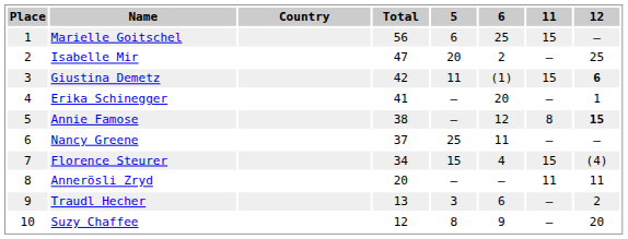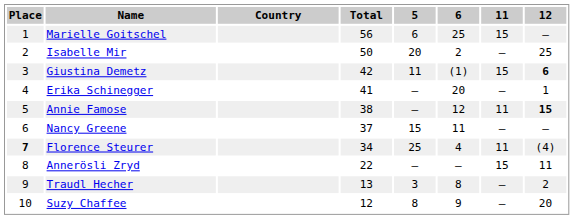 <table border="0" style="border: 1px solid #999; background-color:#FFFFFF; text-align:center; font-size:86%; line-height:15px;">
 <tr align="center" bgcolor="#CCCCCC">
 <th width=35>Place</th>
 <th width=170>Name</th>
 <th width=120>Country</th>
 <th width=50>Total</th>
 <th width=40>5</th>
 <th width=40>6</th>
 <th width=40>11</th>
 <th width=40>12</th>
 </tr>
 <tr bgcolor="#EFEFEF">
 <td>1</td>
 <td align="left"><a href='#'>Marielle Goitschel</a></td>
 <td align="left"></td>
 <td>56</td>
 <td>6</td>
 <td>25</td>
 <td>15</td>
 <td>–</td>
 </tr>
 <tr>
 <td>2</td>
 <td align="left"><a href='#'>Isabelle Mir</a></td>
 <td align="left"></td>
-<td>47</td>
+<td>50</td>
 <td>20</td>
 <td>2</td>
 <td>–</td>
 <td>25</td>
 </tr>
 <tr bgcolor="#EFEFEF">
 <td>3</td>
 <td align="left"><a href='#'>Giustina Demetz</a></td>
 <td align="left"></td>
 <td>42</td>
 <td>11</td>
 <td>(1)</td>
 <td>15</td>
 <td><strong>6</strong></td>
 </tr>
 <tr>
 <td>4</td>
 <td align="left"><a href='#'>Erika Schinegger</a></td>
 <td align="left"></td>
 <td>41</td>
 <td>–</td>
 <td>20</td>
 <td>–</td>
 <td>1</td>
 </tr>
 <tr bgcolor="#EFEFEF">
 <td>5</td>
 <td align="left"><a href='#'>Annie Famose</a></td>
 <td align="left"></td>
 <td>38</td>
 <td>–</td>
 <td>12</td>
-<td>8</td>
+<td>11</td>
 <td><strong>15</strong></td>
 </tr>
 <tr>
 <td>6</td>
 <td align="left"><a href='#'>Nancy Greene</a></td>
 <td align="left"></td>
 <td>37</td>
-<td>25</td>
+<td>15</td>
 <td>11</td>
 <td>–</td>
 <td>–</td>
 </tr>
 <tr bgcolor="#EFEFEF">
-<td>7</td>
+<td><strong>7</strong></td>
 <td align="left"><a href='#'>Florence Steurer</a></td>
 <td align="left"></td>
 <td>34</td>
-<td>15</td>
+<td>25</td>
 <td>4</td>
-<td>15</td>
+<td>11</td>
 <td>(4)</td>
 </tr>
 <tr>
 <td>8</td>
 <td align="left"><a href='#'>Annerösli Zryd</a></td>
 <td align="left"></td>
-<td>20</td>
+<td>22</td>
 <td>–</td>
 <td>–</td>
-<td>11</td>
+<td>15</td>
 <td>11</td>
 </tr>
 <tr bgcolor="#EFEFEF">
 <td>9</td>
 <td align="left"><a href='#'>Traudl Hecher</a></td>
 <td align="left"></td>
 <td>13</td>
 <td>3</td>
-<td>6</td>
+<td>8</td>
 <td>–</td>
 <td>2</td>
 </tr>
 <tr>
 <td>10</td>
 <td align="left"><a href='#'>Suzy Chaffee</a></td>
 <td align="left"></td>
 <td>12</td>
 <td>8</td>
 <td>9</td>
 <td>–</td>
 <td>20</td>
 </tr>
 </table>
